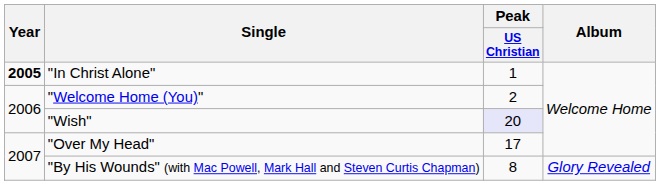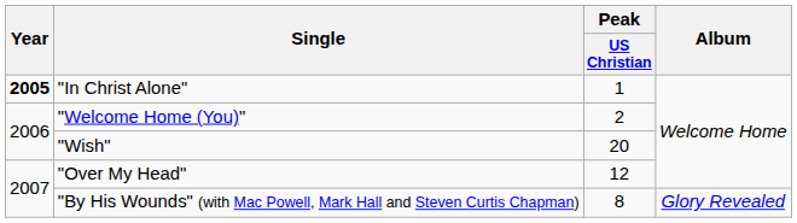 <table class="wikitable" style="text-align:center;">
 <tr>
 <th rowspan="2">Year</th>
 <th rowspan="2">Single</th>
 <th>Peak</th>
 <th rowspan="2">Album</th>
 </tr>
 <tr style="font-size:smaller;">
 <th style="width:30px;"><a href='#'>US<br>Christian</a></th>
 </tr>
 <tr>
 <td><strong>2005</strong></td>
 <td align=left>"In Christ Alone"</td>
 <td>1</td>
 <td rowspan=4><em>Welcome Home</em></td>
 </tr>
 <tr>
 <td rowspan="2">2006</td>
 <td align=left>"<a href='#'>Welcome Home (You)</a>"</td>
 <td>2</td>
 </tr>
 <tr>
 <td align=left>"Wish"</td>
-<td style="background: lavender;">20</td>
+<td>20</td>
 </tr>
 <tr>
 <td rowspan="2">2007</td>
 <td align=left>"Over My Head"</td>
-<td>17</td>
+<td>12</td>
 </tr>
 <tr>
 <td align=left>"By His Wounds" <small>(with <a href='#'>Mac Powell</a>, <a href='#'>Mark Hall</a> and <a href='#'>Steven Curtis Chapman</a>)</small></td>
 <td>8</td>
 <td><em><a href='#'>Glory Revealed</a></em></td>
 </tr>
 </table>
